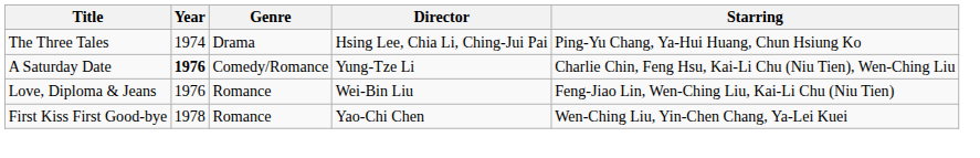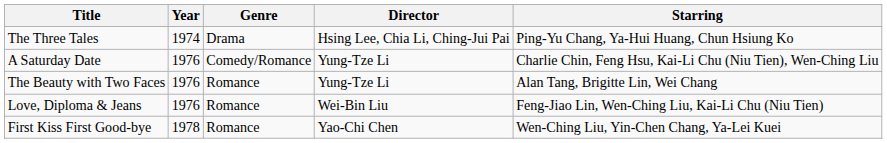 <table class="wikitable">
 <tr>
 <th>Title</th>
 <th>Year</th>
 <th>Genre</th>
 <th>Director</th>
 <th>Starring</th>
 </tr>
 <tr>
 <td>The Three Tales</td>
 <td>1974</td>
 <td>Drama</td>
 <td>Hsing Lee, Chia Li, Ching-Jui Pai</td>
 <td>Ping-Yu Chang, Ya-Hui Huang, Chun Hsiung Ko</td>
 </tr>
 <tr>
 <td>A Saturday Date</td>
-<td><strong>1976</strong></td>
+<td>1976</td>
 <td>Comedy/Romance</td>
 <td>Yung-Tze Li</td>
 <td>Charlie Chin, Feng Hsu, Kai-Li Chu (Niu Tien), Wen-Ching Liu</td>
+</tr>
+<tr>
+<td>The Beauty with Two Faces</td>
+<td>1976</td>
+<td>Romance</td>
+<td>Yung-Tze Li</td>
+<td>Alan Tang, Brigitte Lin, Wei Chang</td>
 </tr>
 <tr>
 <td>Love, Diploma & Jeans</td>
 <td>1976</td>
 <td>Romance</td>
 <td>Wei-Bin Liu</td>
 <td>Feng-Jiao Lin, Wen-Ching Liu, Kai-Li Chu (Niu Tien)</td>
 </tr>
 <tr>
 <td>First Kiss First Good-bye</td>
 <td>1978</td>
 <td>Romance</td>
 <td>Yao-Chi Chen</td>
 <td>Wen-Ching Liu, Yin-Chen Chang, Ya-Lei Kuei</td>
 </tr>
 </table>
